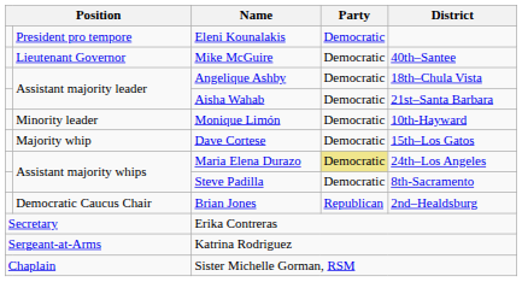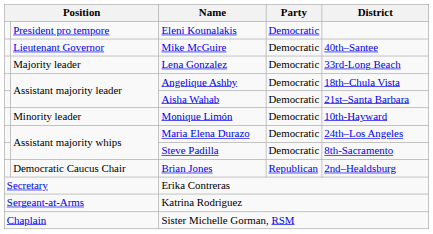 <table class="wikitable" style="font-size:100%">
 <tr>
 <th scope="col" colspan="2" width="220">Position</th>
 <th scope="col" width="150">Name</th>
 <th scope="col" width="70">Party</th>
 <th scope="col" width="150">District</th>
 </tr>
 <tr>
 <td></td>
 <td><a href='#'>President pro tempore</a></td>
 <td><a href='#'>Eleni Kounalakis</a></td>
 <td><a href='#'>Democratic</a></td>
 <td></td>
 </tr>
 <tr>
 <td></td>
 <td><a href='#'>Lieutenant Governor</a></td>
 <td><a href='#'>Mike McGuire</a></td>
 <td>Democratic</td>
 <td><a href='#'>40th–Santee</a></td>
 </tr>
 <tr>
 <td></td>
+<td>Majority leader</td>
+<td><a href='#'>Lena Gonzalez</a></td>
+<td>Democratic</td>
+<td><a href='#'>33rd-Long Beach</a></td>
+</tr>
+<tr>
+<td></td>
 <td rowspan=2>Assistant majority leader</td>
 <td><a href='#'>Angelique Ashby</a></td>
 <td>Democratic</td>
 <td><a href='#'>18th–Chula Vista</a></td>
 </tr>
 <tr>
 <td></td>
 <td><a href='#'>Aisha Wahab</a></td>
 <td>Democratic</td>
 <td><a href='#'>21st–Santa Barbara</a></td>
 </tr>
 <tr>
 <td></td>
 <td>Minority leader</td>
 <td><a href='#'>Monique Limón</a></td>
 <td>Democratic</td>
 <td><a href='#'>10th-Hayward</a></td>
 </tr>
 <tr>
 <td></td>
-<td>Majority whip</td>
-<td><a href='#'>Dave Cortese</a></td>
-<td>Democratic</td>
-<td><a href='#'>15th–Los Gatos</a></td>
-</tr>
-<tr>
-<td></td>
 <td rowspan="2">Assistant majority whips</td>
 <td><a href='#'>Maria Elena Durazo</a></td>
-<td style="background: khaki;">Democratic</td>
+<td>Democratic</td>
 <td><a href='#'>24th–Los Angeles</a></td>
 </tr>
 <tr>
 <td></td>
 <td><a href='#'>Steve Padilla</a></td>
 <td>Democratic</td>
 <td><a href='#'>8th-Sacramento</a></td>
 </tr>
 <tr>
 <td></td>
 <td>Democratic Caucus Chair</td>
 <td><a href='#'>Brian Jones</a></td>
 <td><a href='#'>Republican</a></td>
 <td><a href='#'>2nd–Healdsburg</a></td>
 </tr>
 <tr>
 <td scope="row" colspan="2"><a href='#'>Secretary</a></td>
 <td colspan="3">Erika Contreras</td>
 </tr>
 <tr>
 <td scope="row" colspan="2"><a href='#'>Sergeant-at-Arms</a></td>
 <td colspan="3">Katrina Rodriguez</td>
 </tr>
 <tr>
 <td scope="row" colspan="2"><a href='#'>Chaplain</a></td>
 <td colspan="3">Sister Michelle Gorman, <a href='#'>RSM</a></td>
 </tr>
 </table>
